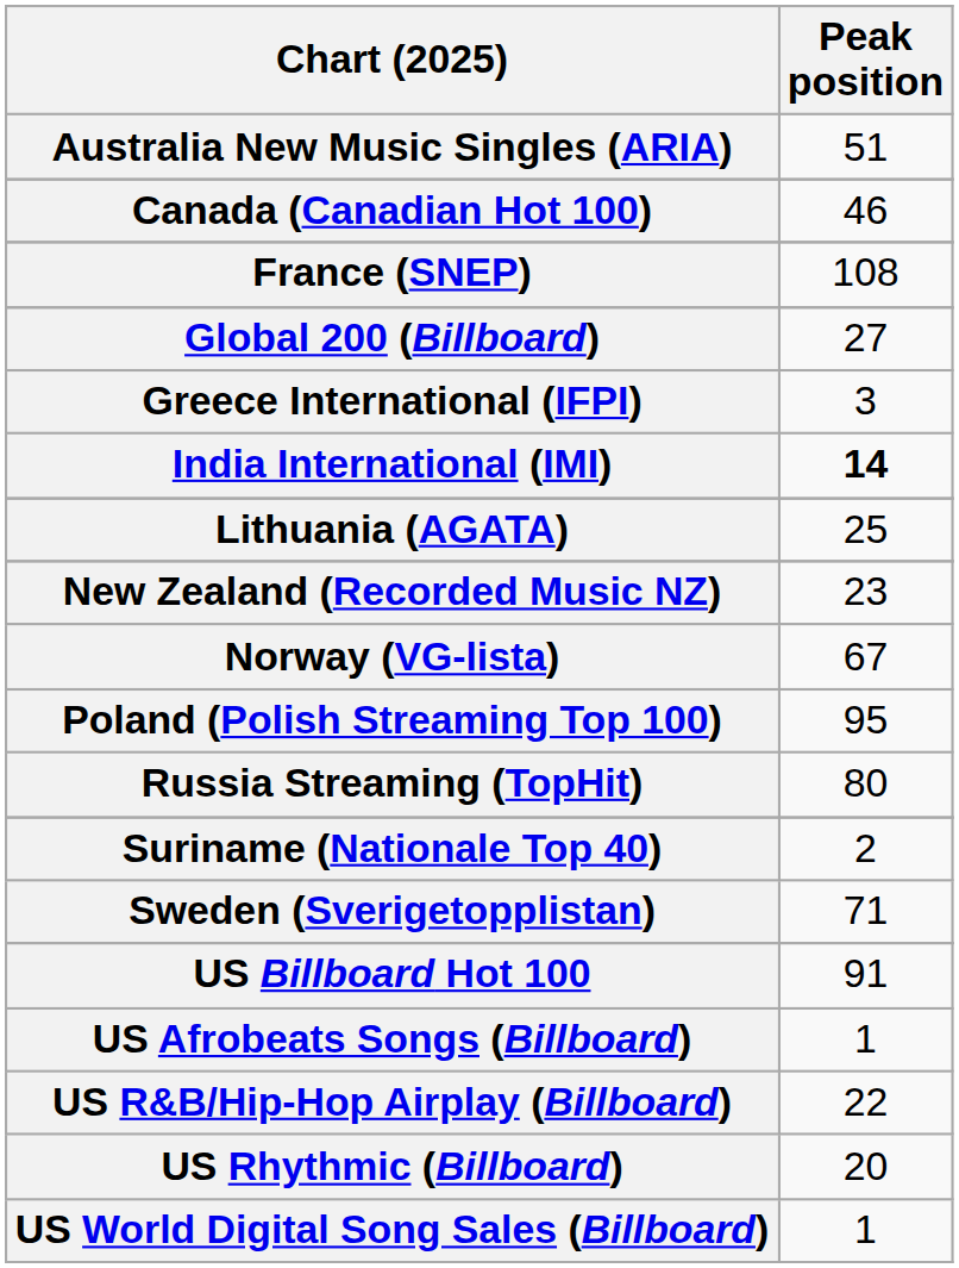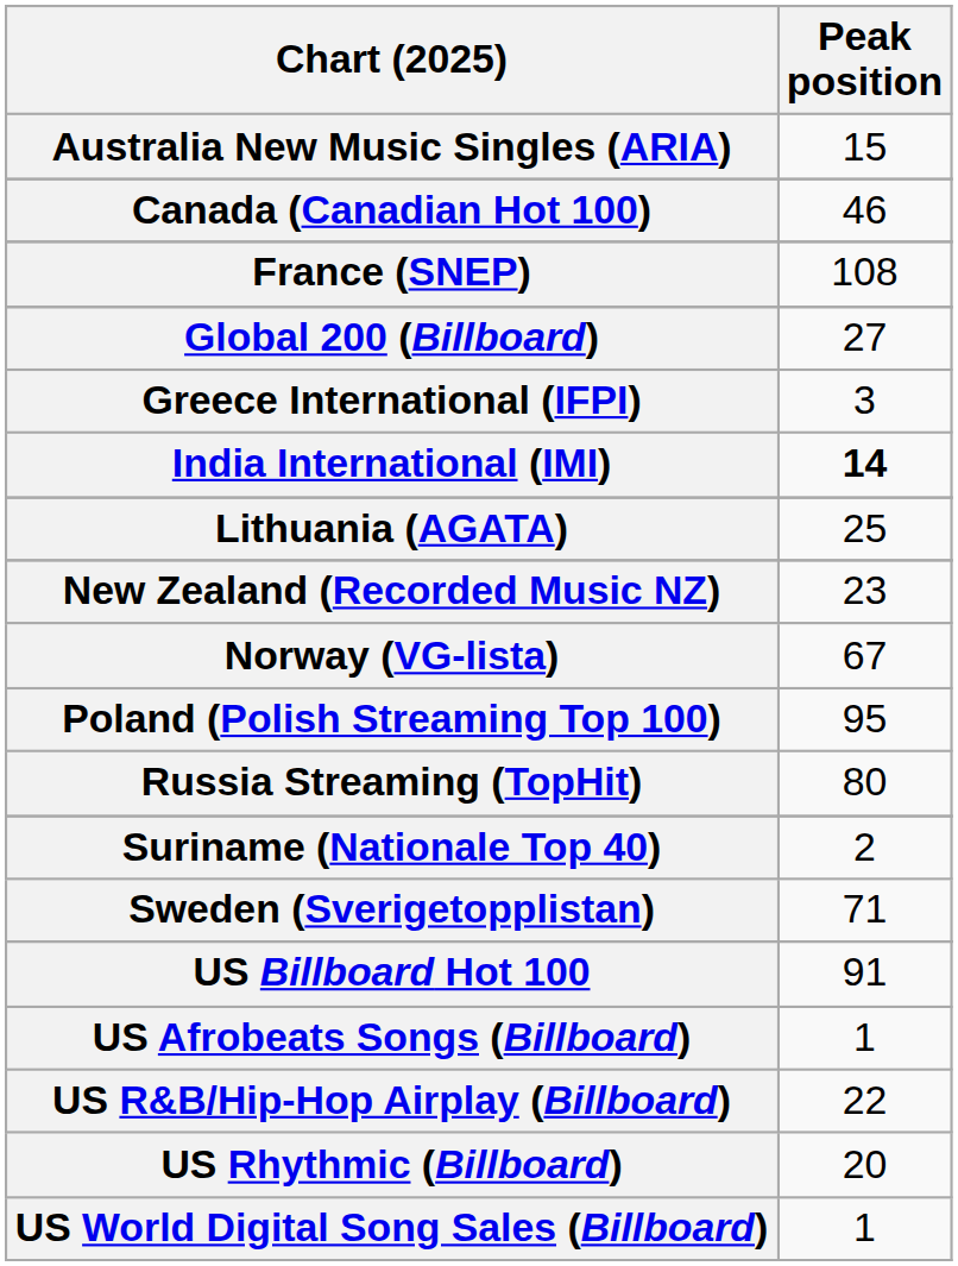 <table class="wikitable sortable plainrowheaders" style="text-align:center">
 <tr>
 <th scope="col">Chart (2025)</th>
 <th scope="col">Peak<br>position</th>
 </tr>
 <tr>
 <th scope="row">Australia New Music Singles (<a href='#'>ARIA</a>)</th>
-<td>51</td>
+<td>15</td>
 </tr>
 <tr>
 </tr>
 <tr>
 <th scope="row">Canada (<a href='#'>Canadian Hot 100</a>)</th>
 <td>46</td>
 </tr>
 <tr>
 </tr>
 <tr>
 <th scope="row">France (<a href='#'>SNEP</a>)</th>
 <td>108</td>
 </tr>
 <tr>
 </tr>
 <tr>
 <th scope="row"><a href='#'>Global 200</a> (<em><a href='#'>Billboard</a></em>)</th>
 <td>27</td>
 </tr>
 <tr>
 <th scope="row">Greece International (<a href='#'>IFPI</a>)<br></th>
 <td>3</td>
 </tr>
 <tr>
 <th scope="row"><a href='#'>India International</a> (<a href='#'>IMI</a>)</th>
 <td><strong>14</strong></td>
 </tr>
 <tr>
 </tr>
 <tr>
 <th scope="row">Lithuania (<a href='#'>AGATA</a>)</th>
 <td>25</td>
 </tr>
 <tr>
 </tr>
 <tr>
 <th scope="row">New Zealand (<a href='#'>Recorded Music NZ</a>)</th>
 <td>23</td>
 </tr>
 <tr>
 <th scope="row">Norway (<a href='#'>VG-lista</a>)</th>
 <td>67</td>
 </tr>
 <tr>
 <th scope="row">Poland (<a href='#'>Polish Streaming Top 100</a>)<br></th>
 <td>95</td>
 </tr>
 <tr>
 <th scope="row">Russia Streaming (<a href='#'>TopHit</a>)<br></th>
 <td>80</td>
 </tr>
 <tr>
 </tr>
 <tr>
 <th scope="row">Suriname (<a href='#'>Nationale Top 40</a>)<br></th>
 <td>2</td>
 </tr>
 <tr>
 <th scope="row">Sweden (<a href='#'>Sverigetopplistan</a>)</th>
 <td>71</td>
 </tr>
 <tr>
 </tr>
 <tr>
 </tr>
 <tr>
 </tr>
 <tr>
 </tr>
 <tr>
 </tr>
 <tr>
 <th scope="row">US <a href='#'><em>Billboard</em> Hot 100</a></th>
 <td>91</td>
 </tr>
 <tr>
 <th scope="row">US <a href='#'>Afrobeats Songs</a> (<em><a href='#'>Billboard</a></em>)</th>
 <td>1</td>
 </tr>
 <tr>
 <th scope="row">US <a href='#'>R&B/Hip-Hop Airplay</a> (<em><a href='#'>Billboard</a></em>)</th>
 <td>22</td>
 </tr>
 <tr>
 <th scope="row">US <a href='#'>Rhythmic</a> (<em><a href='#'>Billboard</a></em>)</th>
 <td>20</td>
 </tr>
 <tr>
 <th scope="row">US <a href='#'>World Digital Song Sales</a> (<em><a href='#'>Billboard</a></em>)</th>
 <td>1</td>
 </tr>
 </table>
